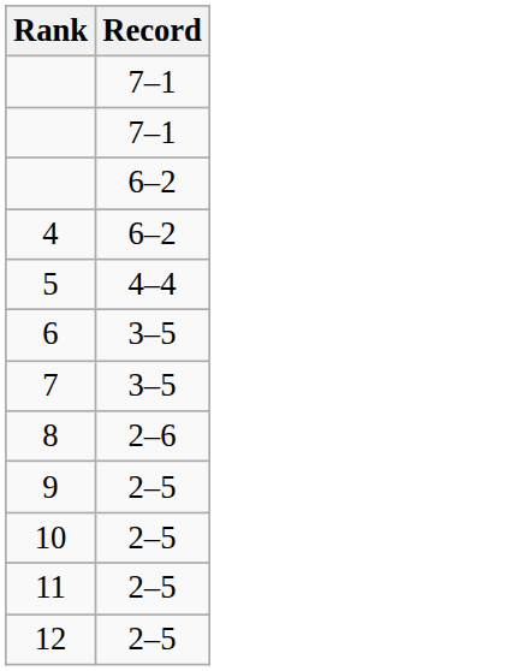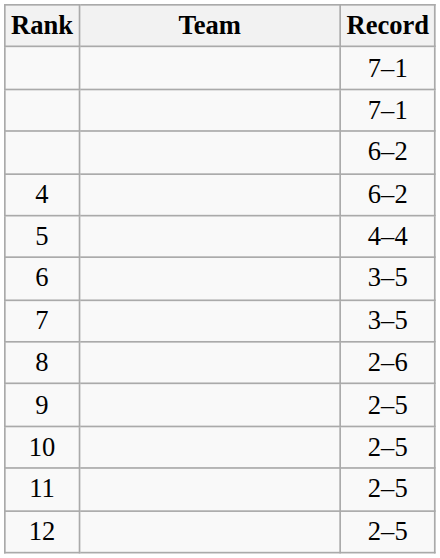 <table class="wikitable">
 <tr>
 <th>Rank</th>
+<th width=150px>Team</th>
 <th>Record</th>
 </tr>
 <tr>
 <td align=center></td>
+<td></td>
 <td align=center>7–1</td>
 </tr>
 <tr>
 <td align=center></td>
+<td></td>
 <td align=center>7–1</td>
 </tr>
 <tr>
 <td align=center></td>
+<td></td>
 <td align=center>6–2</td>
 </tr>
 <tr>
 <td align=center>4</td>
+<td></td>
 <td align=center>6–2</td>
 </tr>
 <tr>
 <td align=center>5</td>
+<td></td>
 <td align=center>4–4</td>
 </tr>
 <tr>
 <td align=center>6</td>
+<td></td>
 <td align=center>3–5</td>
 </tr>
 <tr>
 <td align=center>7</td>
+<td></td>
 <td align=center>3–5</td>
 </tr>
 <tr>
 <td align=center>8</td>
+<td></td>
 <td align=center>2–6</td>
 </tr>
 <tr>
 <td align=center>9</td>
+<td></td>
 <td align=center>2–5</td>
 </tr>
 <tr>
 <td align=center>10</td>
+<td></td>
 <td align=center>2–5</td>
 </tr>
 <tr>
 <td align=center>11</td>
+<td></td>
 <td align=center>2–5</td>
 </tr>
 <tr>
 <td align=center>12</td>
+<td></td>
 <td align=center>2–5</td>
 </tr>
 </table>
